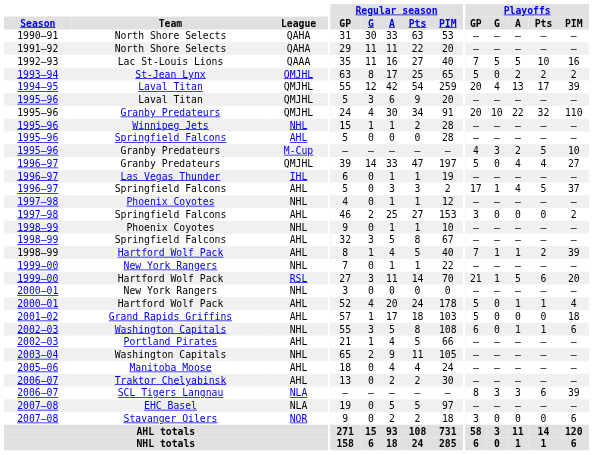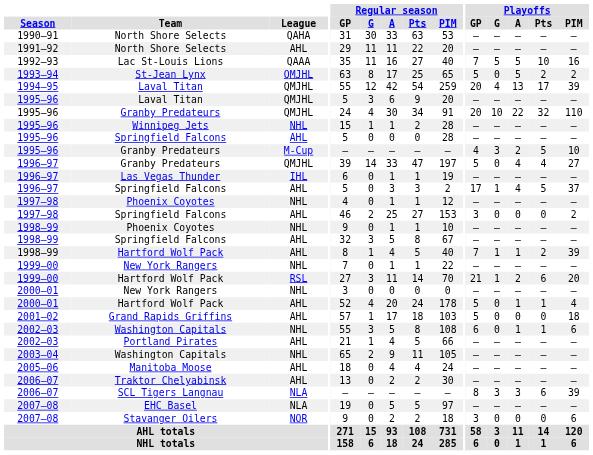 <table border="0" cellpadding="1" cellspacing="0" style="text-align:center; width:60em">
 <tr bgcolor="#e0e0e0">
 <th colspan="3" bgcolor="#ffffff"></th>
 <th rowspan="100" bgcolor="#ffffff"></th>
 <th colspan="5"><a href='#'>Regular season</a></th>
 <th rowspan="100" bgcolor="#ffffff"></th>
 <th colspan="5"><a href='#'>Playoffs</a></th>
 </tr>
 <tr bgcolor="#e0e0e0">
 <th><a href='#'>Season</a></th>
 <th>Team</th>
 <th>League</th>
 <th>GP</th>
 <th><a href='#'>G</a></th>
 <th><a href='#'>A</a></th>
 <th><a href='#'>Pts</a></th>
 <th><a href='#'>PIM</a></th>
 <th>GP</th>
 <th>G</th>
 <th>A</th>
 <th>Pts</th>
 <th>PIM</th>
 </tr>
 <tr>
 <td>1990–91</td>
 <td>North Shore Selects</td>
 <td>QAHA</td>
 <td>31</td>
 <td>30</td>
 <td>33</td>
 <td>63</td>
 <td>53</td>
 <td>—</td>
 <td>—</td>
 <td>—</td>
 <td>—</td>
 <td>—</td>
 </tr>
 <tr bgcolor="#f0f0f0">
 <td>1991–92</td>
 <td>North Shore Selects</td>
-<td>QAHA</td>
+<td>AHL</td>
 <td>29</td>
 <td>11</td>
 <td>11</td>
 <td>22</td>
 <td>20</td>
 <td>—</td>
 <td>—</td>
 <td>—</td>
 <td>—</td>
 <td>—</td>
 </tr>
 <tr>
 <td>1992–93</td>
 <td>Lac St-Louis Lions</td>
 <td>QAAA</td>
 <td>35</td>
 <td>11</td>
 <td>16</td>
 <td>27</td>
 <td>40</td>
 <td>7</td>
 <td>5</td>
 <td>5</td>
 <td>10</td>
 <td>16</td>
 </tr>
 <tr bgcolor="#f0f0f0">
 <td><a href='#'>1993–94</a></td>
 <td><a href='#'>St-Jean Lynx</a></td>
 <td><a href='#'>QMJHL</a></td>
 <td>63</td>
 <td>8</td>
 <td>17</td>
 <td>25</td>
 <td>65</td>
 <td>5</td>
 <td>0</td>
-<td>2</td>
+<td>5</td>
 <td>2</td>
 <td>2</td>
 </tr>
 <tr>
 <td><a href='#'>1994–95</a></td>
 <td><a href='#'>Laval Titan</a></td>
 <td>QMJHL</td>
 <td>55</td>
 <td>12</td>
 <td>42</td>
 <td>54</td>
 <td>259</td>
 <td>20</td>
 <td>4</td>
 <td>13</td>
 <td>17</td>
 <td>39</td>
 </tr>
 <tr bgcolor="#f0f0f0">
 <td><a href='#'>1995–96</a></td>
 <td>Laval Titan</td>
 <td>QMJHL</td>
 <td>5</td>
 <td>3</td>
 <td>6</td>
 <td>9</td>
 <td>20</td>
 <td>—</td>
 <td>—</td>
 <td>—</td>
 <td>—</td>
 <td>—</td>
 </tr>
 <tr>
 <td>1995–96</td>
 <td><a href='#'>Granby Predateurs</a></td>
 <td>QMJHL</td>
 <td>24</td>
 <td>4</td>
 <td>30</td>
 <td>34</td>
 <td>91</td>
 <td>20</td>
 <td>10</td>
 <td>22</td>
 <td>32</td>
 <td>110</td>
 </tr>
 <tr bgcolor="#f0f0f0">
 <td><a href='#'>1995–96</a></td>
 <td><a href='#'>Winnipeg Jets</a></td>
 <td><a href='#'>NHL</a></td>
 <td>15</td>
 <td>1</td>
 <td>1</td>
 <td>2</td>
 <td>28</td>
 <td>—</td>
 <td>—</td>
 <td>—</td>
 <td>—</td>
 <td>—</td>
 </tr>
 <tr>
 <td><a href='#'>1995–96</a></td>
 <td><a href='#'>Springfield Falcons</a></td>
 <td><a href='#'>AHL</a></td>
 <td>5</td>
 <td>0</td>
 <td>0</td>
 <td>0</td>
 <td>28</td>
 <td>—</td>
 <td>—</td>
 <td>—</td>
 <td>—</td>
 <td>—</td>
 </tr>
 <tr bgcolor="#f0f0f0">
 <td><a href='#'>1995–96</a></td>
 <td>Granby Predateurs</td>
 <td><a href='#'>M-Cup</a></td>
 <td>—</td>
 <td>—</td>
 <td>—</td>
 <td>—</td>
 <td>—</td>
 <td>4</td>
 <td>3</td>
 <td>2</td>
 <td>5</td>
 <td>10</td>
 </tr>
 <tr>
 <td><a href='#'>1996–97</a></td>
 <td>Granby Predateurs</td>
 <td>QMJHL</td>
 <td>39</td>
 <td>14</td>
 <td>33</td>
 <td>47</td>
 <td>197</td>
 <td>5</td>
 <td>0</td>
 <td>4</td>
 <td>4</td>
 <td>27</td>
 </tr>
 <tr bgcolor="#f0f0f0">
 <td><a href='#'>1996–97</a></td>
 <td><a href='#'>Las Vegas Thunder</a></td>
 <td><a href='#'>IHL</a></td>
 <td>6</td>
 <td>0</td>
 <td>1</td>
 <td>1</td>
 <td>19</td>
 <td>—</td>
 <td>—</td>
 <td>—</td>
 <td>—</td>
 <td>—</td>
 </tr>
 <tr>
 <td><a href='#'>1996–97</a></td>
 <td>Springfield Falcons</td>
 <td>AHL</td>
 <td>5</td>
 <td>0</td>
 <td>3</td>
 <td>3</td>
 <td>2</td>
 <td>17</td>
 <td>1</td>
 <td>4</td>
 <td>5</td>
 <td>37</td>
 </tr>
 <tr bgcolor="#f0f0f0">
 <td><a href='#'>1997–98</a></td>
 <td><a href='#'>Phoenix Coyotes</a></td>
 <td>NHL</td>
 <td>4</td>
 <td>0</td>
 <td>1</td>
 <td>1</td>
 <td>12</td>
 <td>—</td>
 <td>—</td>
 <td>—</td>
 <td>—</td>
 <td>—</td>
 </tr>
 <tr>
 <td><a href='#'>1997–98</a></td>
 <td>Springfield Falcons</td>
 <td>AHL</td>
 <td>46</td>
 <td>2</td>
 <td>25</td>
 <td>27</td>
 <td>153</td>
 <td>3</td>
 <td>0</td>
 <td>0</td>
 <td>0</td>
 <td>2</td>
 </tr>
 <tr bgcolor="#f0f0f0">
 <td><a href='#'>1998–99</a></td>
 <td>Phoenix Coyotes</td>
 <td>NHL</td>
 <td>9</td>
 <td>0</td>
 <td>1</td>
 <td>1</td>
 <td>10</td>
 <td>—</td>
 <td>—</td>
 <td>—</td>
 <td>—</td>
 <td>—</td>
 </tr>
 <tr>
 <td><a href='#'>1998–99</a></td>
 <td>Springfield Falcons</td>
 <td>AHL</td>
 <td>32</td>
 <td>3</td>
 <td>5</td>
 <td>8</td>
 <td>67</td>
 <td>—</td>
 <td>—</td>
 <td>—</td>
 <td>—</td>
 <td>—</td>
 </tr>
 <tr bgcolor="#f0f0f0">
 <td>1998–99</td>
 <td><a href='#'>Hartford Wolf Pack</a></td>
 <td>AHL</td>
 <td>8</td>
 <td>1</td>
 <td>4</td>
 <td>5</td>
 <td>40</td>
 <td>7</td>
 <td>1</td>
 <td>1</td>
 <td>2</td>
 <td>39</td>
 </tr>
 <tr>
 <td><a href='#'>1999–00</a></td>
 <td><a href='#'>New York Rangers</a></td>
 <td>NHL</td>
 <td>7</td>
 <td>0</td>
 <td>1</td>
 <td>1</td>
 <td>22</td>
 <td>—</td>
 <td>—</td>
 <td>—</td>
 <td>—</td>
 <td>—</td>
 </tr>
 <tr bgcolor="#f0f0f0">
 <td><a href='#'>1999–00</a></td>
 <td>Hartford Wolf Pack</td>
 <td><a href='#'>RSL</a></td>
 <td>27</td>
 <td>3</td>
 <td>11</td>
 <td>14</td>
 <td>70</td>
 <td>21</td>
 <td>1</td>
-<td>5</td>
+<td>2</td>
 <td>6</td>
 <td>20</td>
 </tr>
 <tr>
 <td><a href='#'>2000–01</a></td>
 <td>New York Rangers</td>
 <td>NHL</td>
 <td>3</td>
 <td>0</td>
 <td>0</td>
 <td>0</td>
 <td>0</td>
 <td>—</td>
 <td>—</td>
 <td>—</td>
 <td>—</td>
 <td>—</td>
 </tr>
 <tr bgcolor="#f0f0f0">
 <td><a href='#'>2000–01</a></td>
 <td>Hartford Wolf Pack</td>
 <td>AHL</td>
 <td>52</td>
 <td>4</td>
 <td>20</td>
 <td>24</td>
 <td>178</td>
 <td>5</td>
 <td>0</td>
 <td>1</td>
 <td>1</td>
 <td>4</td>
 </tr>
 <tr>
 <td><a href='#'>2001–02</a></td>
 <td><a href='#'>Grand Rapids Griffins</a></td>
 <td>AHL</td>
 <td>57</td>
 <td>1</td>
 <td>17</td>
 <td>18</td>
 <td>103</td>
 <td>5</td>
 <td>0</td>
 <td>0</td>
 <td>0</td>
 <td>18</td>
 </tr>
 <tr bgcolor="#f0f0f0">
 <td><a href='#'>2002–03</a></td>
 <td><a href='#'>Washington Capitals</a></td>
 <td>NHL</td>
 <td>55</td>
 <td>3</td>
 <td>5</td>
 <td>8</td>
 <td>108</td>
 <td>6</td>
 <td>0</td>
 <td>1</td>
 <td>1</td>
 <td>6</td>
 </tr>
 <tr>
 <td><a href='#'>2002–03</a></td>
 <td><a href='#'>Portland Pirates</a></td>
 <td>AHL</td>
 <td>21</td>
 <td>1</td>
 <td>4</td>
 <td>5</td>
 <td>66</td>
 <td>—</td>
 <td>—</td>
 <td>—</td>
 <td>—</td>
 <td>—</td>
 </tr>
 <tr bgcolor="#f0f0f0">
 <td><a href='#'>2003–04</a></td>
 <td>Washington Capitals</td>
 <td>NHL</td>
 <td>65</td>
 <td>2</td>
 <td>9</td>
 <td>11</td>
 <td>105</td>
 <td>—</td>
 <td>—</td>
 <td>—</td>
 <td>—</td>
 <td>—</td>
 </tr>
 <tr>
 <td><a href='#'>2005–06</a></td>
 <td><a href='#'>Manitoba Moose</a></td>
 <td>AHL</td>
 <td>18</td>
 <td>0</td>
 <td>4</td>
 <td>4</td>
 <td>24</td>
 <td>—</td>
 <td>—</td>
 <td>—</td>
 <td>—</td>
 <td>—</td>
 </tr>
 <tr bgcolor="#f0f0f0">
 <td><a href='#'>2006–07</a></td>
 <td><a href='#'>Traktor Chelyabinsk</a></td>
 <td>AHL</td>
 <td>13</td>
 <td>0</td>
 <td>2</td>
 <td>2</td>
 <td>30</td>
 <td>—</td>
 <td>—</td>
 <td>—</td>
 <td>—</td>
 <td>—</td>
 </tr>
 <tr>
 <td><a href='#'>2006–07</a></td>
 <td><a href='#'>SCL Tigers Langnau</a></td>
 <td><a href='#'>NLA</a></td>
 <td>—</td>
 <td>—</td>
 <td>—</td>
 <td>—</td>
 <td>—</td>
 <td>8</td>
 <td>3</td>
 <td>3</td>
 <td>6</td>
 <td>39</td>
 </tr>
 <tr bgcolor="#f0f0f0">
 <td><a href='#'>2007–08</a></td>
 <td><a href='#'>EHC Basel</a></td>
 <td>NLA</td>
 <td>19</td>
 <td>0</td>
 <td>5</td>
 <td>5</td>
 <td>97</td>
 <td>—</td>
 <td>—</td>
 <td>—</td>
 <td>—</td>
 <td>—</td>
 </tr>
 <tr>
 <td><a href='#'>2007–08</a></td>
 <td><a href='#'>Stavanger Oilers</a></td>
 <td><a href='#'>NOR</a></td>
 <td>9</td>
 <td>0</td>
 <td>2</td>
 <td>2</td>
 <td>18</td>
 <td>3</td>
 <td>0</td>
 <td>0</td>
 <td>0</td>
 <td>6</td>
 </tr>
 <tr bgcolor="#e0e0e0">
 <th colspan="3">AHL totals</th>
 <th>271</th>
 <th>15</th>
 <th>93</th>
 <th>108</th>
 <th>731</th>
 <th>58</th>
 <th>3</th>
 <th>11</th>
 <th>14</th>
 <th>120</th>
 </tr>
 <tr bgcolor="#e0e0e0">
 <th colspan="3">NHL totals</th>
 <th>158</th>
 <th>6</th>
 <th>18</th>
 <th>24</th>
 <th>285</th>
 <th>6</th>
 <th>0</th>
 <th>1</th>
 <th>1</th>
 <th>6</th>
 </tr>
 </table>
